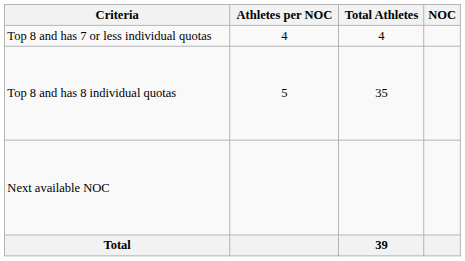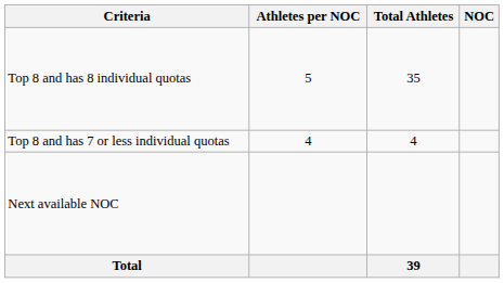 <table class = "wikitable" width="525" style="font-size:90%">
 <tr>
 <th>Criteria</th>
 <th>Athletes per NOC</th>
 <th>Total Athletes</th>
 <th>NOC</th>
 </tr>
 <tr>
+<td>Top 8 and has 8 individual quotas</td>
+<td align=center>5</td>
+<td align=center>35</td>
+<td><br><br><br><br><br><br></td>
+</tr>
+<tr>
 <td>Top 8 and has 7 or less individual quotas</td>
 <td align=center>4</td>
 <td align=center>4</td>
 <td></td>
-</tr>
-<tr>
-<td>Top 8 and has 8 individual quotas</td>
-<td align=center>5</td>
-<td align=center>35</td>
-<td><br><br><br><br><br><br></td>
 </tr>
 <tr>
 <td>Next available NOC</td>
 <td align=center></td>
 <td align=center></td>
 <td><br><br><br><br><br><br></td>
 </tr>
 <tr>
 <th>Total</th>
 <th></th>
 <th>39</th>
 <th></th>
 </tr>
 </table>
